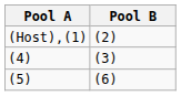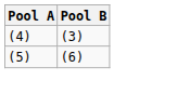 <table class="wikitable">
 <tr>
 <th width=50%>Pool A</th>
 <th width=50%>Pool B</th>
-</tr>
-<tr>
-<td> (Host),(1)</td>
-<td> (2)</td>
 </tr>
 <tr>
 <td> (4)</td>
 <td> (3)</td>
 </tr>
 <tr>
 <td> (5)</td>
 <td> (6)</td>
 </tr>
 </table>
